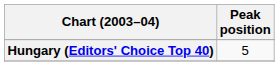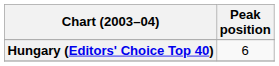 <table class="wikitable sortable plainrowheaders" style="text-align:center">
 <tr>
 <th>Chart (2003–04)</th>
 <th>Peak<br>position</th>
 </tr>
 <tr>
 </tr>
 <tr>
 </tr>
 <tr>
 </tr>
 <tr>
 </tr>
 <tr>
 </tr>
 <tr>
 </tr>
 <tr>
 </tr>
 <tr>
 </tr>
 <tr>
 <th scope="row">Hungary (<a href='#'>Editors' Choice Top 40</a>)</th>
-<td>5</td>
+<td>6</td>
 </tr>
 <tr>
 </tr>
 <tr>
 </tr>
 <tr>
 </tr>
 <tr>
 </tr>
 <tr>
 </tr>
 <tr>
 </tr>
 <tr>
 </tr>
 <tr>
 </tr>
 <tr>
 </tr>
 <tr>
 </tr>
 <tr>
 </tr>
 <tr>
 </tr>
 <tr>
 </tr>
 </table>
